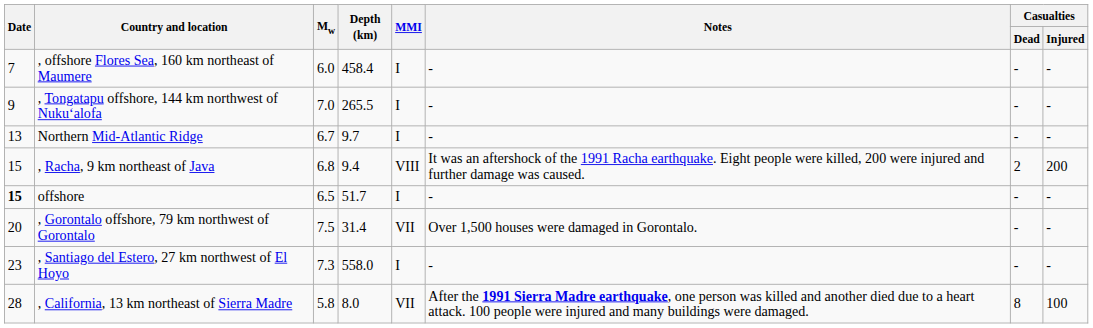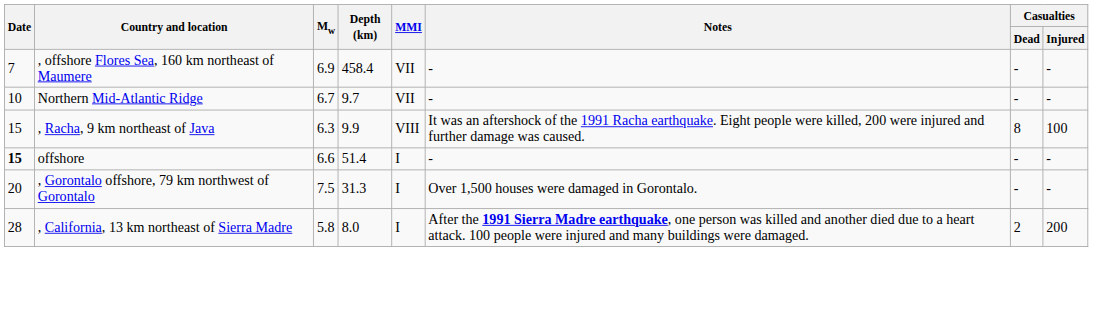 <table class="wikitable sortable" style="border:1px black; margin-left:1em;">
 <tr>
 <th rowspan="2"><small>Date</small></th>
 <th rowspan="2" style="width: 310px"><small>Country and location</small></th>
 <th rowspan="2"><small>M<sub>w</sub></small></th>
 <th rowspan="2"><small>Depth (km)</small></th>
 <th rowspan="2"><small><a href='#'>MMI</a></small></th>
 <th rowspan="2" class="unsortable"><small>Notes</small></th>
 <th colspan="2"><small>Casualties</small></th>
 </tr>
 <tr>
 <th><small>Dead</small></th>
 <th><small>Injured</small></th>
 </tr>
 <tr>
 <td>7</td>
 <td>, offshore <a href='#'>Flores Sea</a>, 160 km northeast of <a href='#'>Maumere</a></td>
-<td>6.0</td>
+<td>6.9</td>
 <td>458.4</td>
-<td>I</td>
+<td>VII</td>
 <td>-</td>
 <td>-</td>
 <td>-</td>
 </tr>
 <tr>
-<td>9</td>
-<td>, <a href='#'>Tongatapu</a> offshore, 144 km northwest of <a href='#'>Nukuʻalofa</a></td>
-<td>7.0</td>
-<td>265.5</td>
-<td>I</td>
-<td>-</td>
-<td>-</td>
-<td>-</td>
-</tr>
-<tr>
-<td>13</td>
+<td>10</td>
 <td>Northern <a href='#'>Mid-Atlantic Ridge</a></td>
 <td>6.7</td>
 <td>9.7</td>
-<td>I</td>
+<td>VII</td>
 <td>-</td>
 <td>-</td>
 <td>-</td>
 </tr>
 <tr>
 <td>15</td>
 <td>, <a href='#'>Racha</a>, 9 km northeast of <a href='#'>Java</a></td>
-<td>6.8</td>
-<td>9.4</td>
+<td>6.3</td>
+<td>9.9</td>
 <td>VIII</td>
 <td>It was an aftershock of the <a href='#'>1991 Racha earthquake</a>. Eight people were killed, 200 were injured and further damage was caused.</td>
-<td>2</td>
-<td>200</td>
+<td>8</td>
+<td>100</td>
 </tr>
 <tr>
 <td><strong>15</strong></td>
 <td> offshore</td>
-<td>6.5</td>
-<td>51.7</td>
+<td>6.6</td>
+<td>51.4</td>
 <td>I</td>
 <td>-</td>
 <td>-</td>
 <td>-</td>
 </tr>
 <tr>
 <td>20</td>
 <td>, <a href='#'>Gorontalo</a> offshore, 79 km northwest of <a href='#'>Gorontalo</a></td>
 <td>7.5</td>
-<td>31.4</td>
-<td>VII</td>
+<td>31.3</td>
+<td>I</td>
 <td>Over 1,500 houses were damaged in Gorontalo.</td>
-<td>-</td>
-<td>-</td>
-</tr>
-<tr>
-<td>23</td>
-<td>, <a href='#'>Santiago del Estero</a>, 27 km northwest of <a href='#'>El Hoyo</a></td>
-<td>7.3</td>
-<td>558.0</td>
-<td>I</td>
-<td>-</td>
 <td>-</td>
 <td>-</td>
 </tr>
 <tr>
 <td>28</td>
 <td>, <a href='#'>California</a>, 13 km northeast of <a href='#'>Sierra Madre</a></td>
 <td>5.8</td>
 <td>8.0</td>
-<td>VII</td>
+<td>I</td>
 <td>After the <strong><a href='#'>1991 Sierra Madre earthquake</a></strong>, one person was killed and another died due to a heart attack. 100 people were injured and many buildings were damaged.</td>
-<td>8</td>
-<td>100</td>
+<td>2</td>
+<td>200</td>
 </tr>
 <tr>
 </tr>
 </table>
